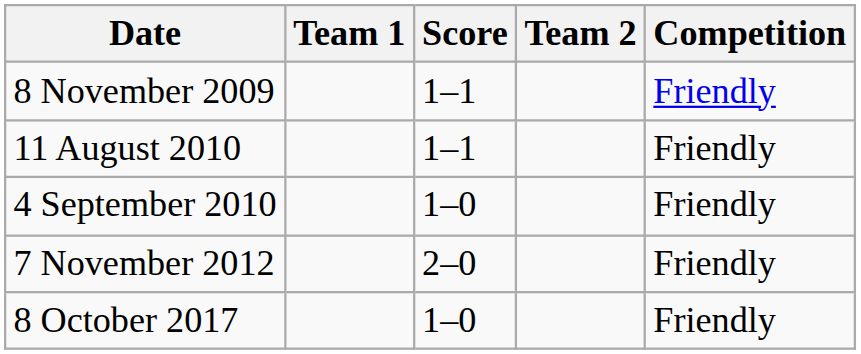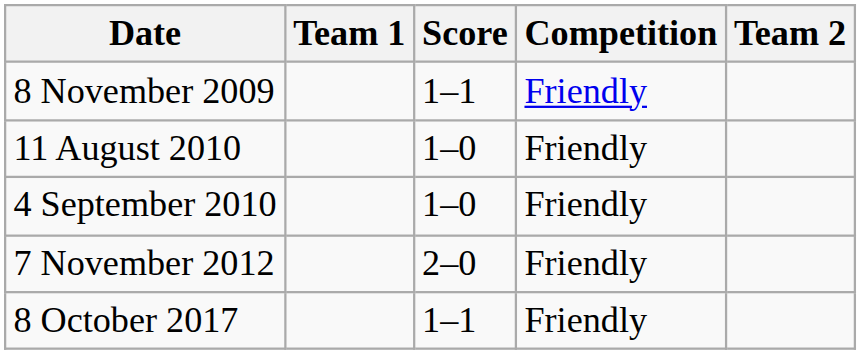 <table class="wikitable">
 <tr>
 <th>Date</th>
 <th>Team 1</th>
 <th>Score</th>
+<th>Competition</th>
 <th>Team 2</th>
-<th>Competition</th>
 </tr>
 <tr>
 <td>8 November 2009</td>
 <td></td>
 <td>1–1</td>
+<td><a href='#'>Friendly</a></td>
 <td></td>
-<td><a href='#'>Friendly</a></td>
 </tr>
 <tr>
 <td>11 August 2010</td>
 <td></td>
-<td>1–1</td>
+<td>1–0</td>
+<td>Friendly</td>
 <td></td>
-<td>Friendly</td>
 </tr>
 <tr>
 <td>4 September 2010</td>
 <td></td>
 <td>1–0</td>
+<td>Friendly</td>
 <td></td>
-<td>Friendly</td>
 </tr>
 <tr>
 <td>7 November 2012</td>
 <td></td>
 <td>2–0</td>
+<td>Friendly</td>
 <td></td>
-<td>Friendly</td>
 </tr>
 <tr>
 <td>8 October 2017</td>
 <td></td>
-<td>1–0</td>
+<td>1–1</td>
+<td>Friendly</td>
 <td></td>
-<td>Friendly</td>
 </tr>
 </table>
